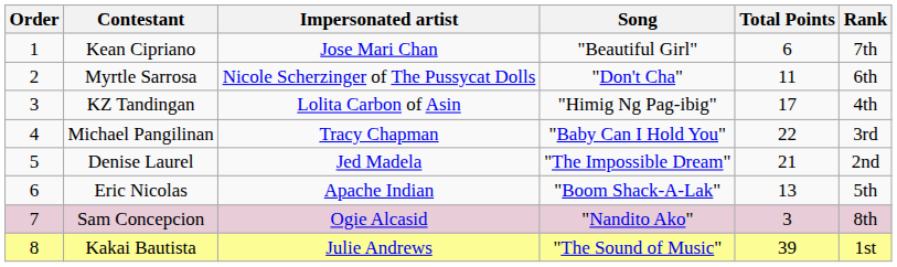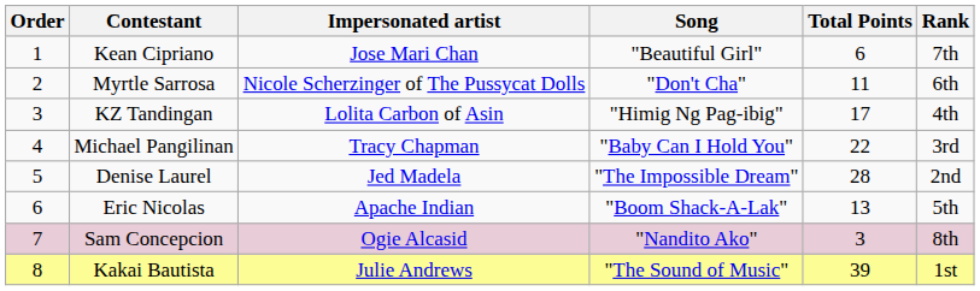 <table class="wikitable" style="text-align:center; line-height:17px; width:auto;">
 <tr>
 <th>Order</th>
 <th>Contestant</th>
 <th>Impersonated artist</th>
 <th>Song</th>
 <th>Total Points</th>
 <th>Rank</th>
 </tr>
 <tr>
 <td>1</td>
 <td>Kean Cipriano</td>
 <td><a href='#'>Jose Mari Chan</a></td>
 <td>"Beautiful Girl"</td>
 <td>6</td>
 <td>7th</td>
 </tr>
 <tr>
 <td>2</td>
 <td>Myrtle Sarrosa</td>
 <td><a href='#'>Nicole Scherzinger</a> of <a href='#'>The Pussycat Dolls</a></td>
 <td>"<a href='#'>Don't Cha</a>"</td>
 <td>11</td>
 <td>6th</td>
 </tr>
 <tr>
 <td>3</td>
 <td>KZ Tandingan</td>
 <td><a href='#'>Lolita Carbon</a> of <a href='#'>Asin</a></td>
 <td>"Himig Ng Pag-ibig"</td>
 <td>17</td>
 <td>4th</td>
 </tr>
 <tr>
 <td>4</td>
 <td>Michael Pangilinan</td>
 <td><a href='#'>Tracy Chapman</a></td>
 <td>"<a href='#'>Baby Can I Hold You</a>"</td>
 <td>22</td>
 <td>3rd</td>
 </tr>
 <tr>
 <td>5</td>
 <td>Denise Laurel</td>
 <td><a href='#'>Jed Madela</a></td>
 <td>"<a href='#'>The Impossible Dream</a>"</td>
-<td>21</td>
+<td>28</td>
 <td>2nd</td>
 </tr>
 <tr>
 <td>6</td>
 <td>Eric Nicolas</td>
 <td><a href='#'>Apache Indian</a></td>
 <td>"<a href='#'>Boom Shack-A-Lak</a>"</td>
 <td>13</td>
 <td>5th</td>
 </tr>
 <tr>
 <td style="background:#E8CCD7;">7</td>
 <td style="background:#E8CCD7;">Sam Concepcion</td>
 <td style="background:#E8CCD7;"><a href='#'>Ogie Alcasid</a></td>
 <td style="background:#E8CCD7;">"<a href='#'>Nandito Ako</a>"</td>
 <td style="background:#E8CCD7;">3</td>
 <td style="background:#E8CCD7;">8th</td>
 </tr>
 <tr>
 <td style="background:#FDFD96;">8</td>
 <td style="background:#FDFD96;">Kakai Bautista</td>
 <td style="background:#FDFD96;"><a href='#'>Julie Andrews</a></td>
 <td style="background:#FDFD96;">"<a href='#'>The Sound of Music</a>"</td>
 <td style="background:#FDFD96;">39</td>
 <td style="background:#FDFD96;">1st</td>
 </tr>
 </table>
